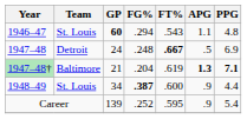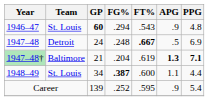 <table class="wikitable sortable" style="font-size:95%; text-align:right;">
 <tr>
 <th>Year</th>
 <th>Team</th>
 <th>GP</th>
 <th>FG%</th>
 <th>FT%</th>
 <th>APG</th>
 <th>PPG</th>
 </tr>
 <tr>
 <td style="text-align:left;"><a href='#'>1946–47</a></td>
 <td style="text-align:left;"><a href='#'>St. Louis</a></td>
 <td><strong>60</strong></td>
 <td>.294</td>
 <td>.543</td>
-<td>1.1</td>
+<td>.9</td>
 <td>4.8</td>
 </tr>
 <tr>
 <td style="text-align:left;"><a href='#'>1947–48</a></td>
 <td style="text-align:left;"><a href='#'>Detroit</a></td>
 <td>24</td>
 <td>.248</td>
 <td><strong>.667</strong></td>
 <td>.5</td>
 <td>6.9</td>
 </tr>
 <tr>
 <td style="text-align:left;background:#afe6ba;"><a href='#'>1947–48</a>†</td>
 <td style="text-align:left;"><a href='#'>Baltimore</a></td>
 <td>21</td>
 <td>.204</td>
 <td>.619</td>
 <td><strong>1.3</strong></td>
 <td><strong>7.1</strong></td>
 </tr>
 <tr>
 <td style="text-align:left;"><a href='#'>1948–49</a></td>
 <td style="text-align:left;"><a href='#'>St. Louis</a></td>
 <td>34</td>
 <td><strong>.387</strong></td>
 <td>.600</td>
-<td>.9</td>
+<td>1.1</td>
 <td>4.4</td>
 </tr>
 <tr>
 <td style="text-align:center;" colspan="2">Career</td>
 <td>139</td>
 <td>.252</td>
 <td>.595</td>
 <td>.9</td>
 <td>5.4</td>
 </tr>
 <tr>
 </tr>
 </table>
